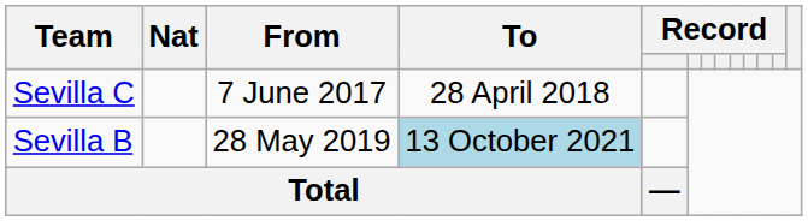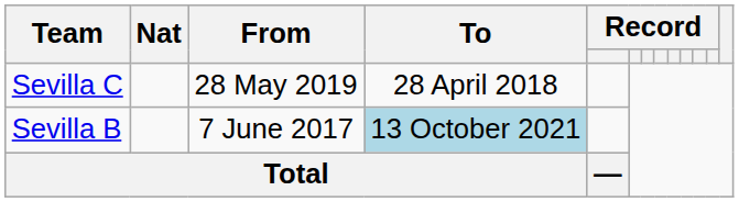 <table class="wikitable" style="text-align: center">
 <tr>
 <th rowspan="2">Team</th>
 <th rowspan="2">Nat</th>
 <th rowspan="2">From</th>
 <th rowspan="2">To</th>
 <th colspan="8">Record</th>
 <th rowspan=2></th>
 </tr>
 <tr>
 <th></th>
 <th></th>
 <th></th>
 <th></th>
 <th></th>
 <th></th>
 <th></th>
 <th></th>
 </tr>
 <tr>
 <td align="left"><a href='#'>Sevilla C</a></td>
 <td align="center"></td>
-<td align="center">7 June 2017</td>
+<td align="center">28 May 2019</td>
 <td align="center">28 April 2018<br></td>
 <td></td>
 </tr>
 <tr>
 <td align="left"><a href='#'>Sevilla B</a></td>
 <td align="center"></td>
-<td align="center">28 May 2019</td>
+<td align="center">7 June 2017</td>
 <td align="center" style="background: lightblue;">13 October 2021<br></td>
 <td></td>
 </tr>
 <tr>
 <th colspan="4">Total<br></th>
 <th>—</th>
 </tr>
 </table>
